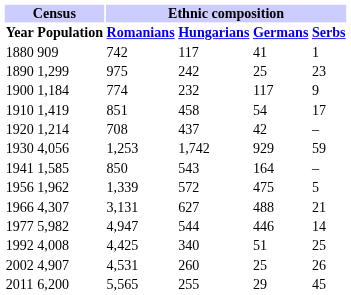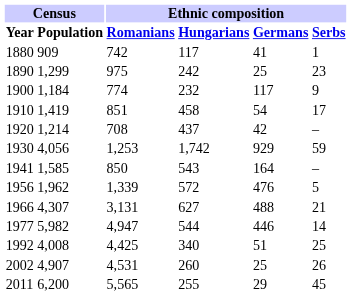 <table class="toccolours">
 <tr>
 <th align="center" colspan="2" style="background:#ccccff;">Census</th>
 <th align="center" colspan="4" style="background:#ccccff;">Ethnic composition</th>
 </tr>
 <tr>
 <th>Year</th>
 <th>Population</th>
 <th><a href='#'>Romanians</a></th>
 <th><a href='#'>Hungarians</a></th>
 <th><a href='#'>Germans</a></th>
 <th><a href='#'>Serbs</a></th>
 </tr>
 <tr>
 <td>1880</td>
 <td>909</td>
 <td>742</td>
 <td>117</td>
 <td>41</td>
 <td>1</td>
 </tr>
 <tr>
 <td>1890</td>
 <td>1,299</td>
 <td>975</td>
 <td>242</td>
 <td>25</td>
 <td>23</td>
 </tr>
 <tr>
 <td>1900</td>
 <td>1,184</td>
 <td>774</td>
 <td>232</td>
 <td>117</td>
 <td>9</td>
 </tr>
 <tr>
 <td>1910</td>
 <td>1,419</td>
 <td>851</td>
 <td>458</td>
 <td>54</td>
 <td>17</td>
 </tr>
 <tr>
 <td>1920</td>
 <td>1,214</td>
 <td>708</td>
 <td>437</td>
 <td>42</td>
 <td>–</td>
 </tr>
 <tr>
 <td>1930</td>
 <td>4,056</td>
 <td>1,253</td>
 <td>1,742</td>
 <td>929</td>
 <td>59</td>
 </tr>
 <tr>
 <td>1941</td>
 <td>1,585</td>
 <td>850</td>
 <td>543</td>
 <td>164</td>
 <td>–</td>
 </tr>
 <tr>
 <td>1956</td>
 <td>1,962</td>
 <td>1,339</td>
 <td>572</td>
-<td>475</td>
+<td>476</td>
 <td>5</td>
 </tr>
 <tr>
 <td>1966</td>
 <td>4,307</td>
 <td>3,131</td>
 <td>627</td>
 <td>488</td>
 <td>21</td>
 </tr>
 <tr>
 <td>1977</td>
 <td>5,982</td>
 <td>4,947</td>
 <td>544</td>
 <td>446</td>
 <td>14</td>
 </tr>
 <tr>
 <td>1992</td>
 <td>4,008</td>
 <td>4,425</td>
 <td>340</td>
 <td>51</td>
 <td>25</td>
 </tr>
 <tr>
 <td>2002</td>
 <td>4,907</td>
 <td>4,531</td>
 <td>260</td>
 <td>25</td>
 <td>26</td>
 </tr>
 <tr>
 <td>2011</td>
 <td>6,200</td>
 <td>5,565</td>
 <td>255</td>
 <td>29</td>
 <td>45</td>
 </tr>
 </table>
